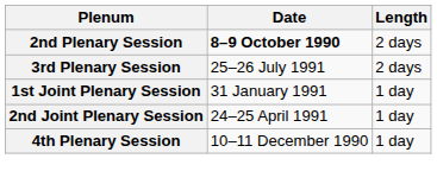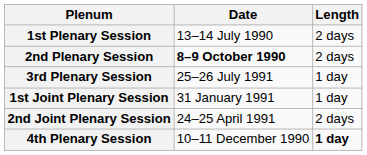 <table class="wikitable sortable plainrowheaders">
 <tr>
 <th scope="col">Plenum</th>
 <th scope="col">Date</th>
 <th scope="col">Length</th>
+</tr>
+<tr>
+<th scope="row">1st Plenary Session</th>
+<td data-sort-value="1">13–14 July 1990</td>
+<td>2 days</td>
 </tr>
 <tr>
 <th scope="row">2nd Plenary Session</th>
 <td data-sort-value="2"><strong>8–9 October 1990</strong></td>
 <td>2 days</td>
 </tr>
 <tr>
 <th scope="row">3rd Plenary Session</th>
 <td data-sort-value="6">25–26 July 1991</td>
-<td>2 days</td>
+<td>1 day</td>
 </tr>
 <tr>
 <th scope="row">1st Joint Plenary Session</th>
 <td data-sort-value="4">31 January 1991</td>
 <td>1 day</td>
 </tr>
 <tr>
 <th scope="row">2nd Joint Plenary Session</th>
 <td data-sort-value="5">24–25 April 1991</td>
-<td>1 day</td>
+<td>2 days</td>
 </tr>
 <tr>
 <th scope="row">4th Plenary Session</th>
 <td data-sort-value="3">10–11 December 1990</td>
-<td>1 day</td>
+<td><strong>1 day</strong></td>
 </tr>
 </table>
